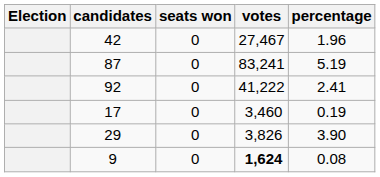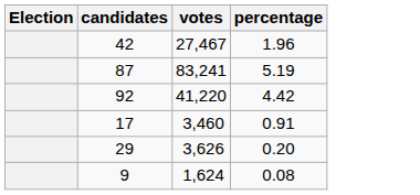 <table class=wikitable style=text-align:center>
 <tr>
 <th>Election</th>
 <th>candidates</th>
-<th>seats won</th>
 <th>votes</th>
 <th>percentage</th>
 </tr>
 <tr>
 <th></th>
 <td>42</td>
-<td>0</td>
 <td>27,467</td>
 <td>1.96</td>
 </tr>
 <tr>
 <th></th>
 <td>87</td>
-<td>0</td>
 <td>83,241</td>
 <td>5.19</td>
 </tr>
 <tr>
 <th></th>
 <td>92</td>
-<td>0</td>
-<td>41,222</td>
-<td>2.41</td>
+<td>41,220</td>
+<td>4.42</td>
 </tr>
 <tr>
 <th></th>
 <td>17</td>
-<td>0</td>
 <td> 3,460</td>
-<td>0.19</td>
+<td>0.91</td>
 </tr>
 <tr>
 <th></th>
 <td>29</td>
-<td>0</td>
-<td> 3,826</td>
-<td>3.90</td>
+<td> 3,626</td>
+<td>0.20</td>
 </tr>
 <tr>
 <th></th>
 <td>9</td>
-<td>0</td>
-<td><strong> 1,624</strong></td>
+<td> 1,624</td>
 <td>0.08</td>
 </tr>
 </table>
